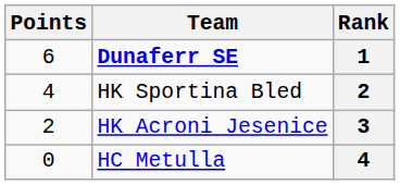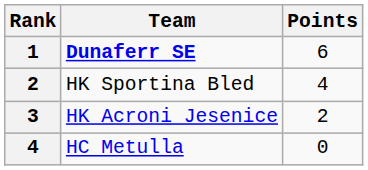 <table class="wikitable" style="text-align: center;">
 <tr>
+<th>Rank</th>
+<th>Team</th>
 <th>Points</th>
-<th>Team</th>
-<th>Rank</th>
 </tr>
 <tr>
+<th>1</th>
+<td style="text-align: left;"> <strong><a href='#'>Dunaferr SE</a></strong></td>
 <td>6</td>
-<td style="text-align: left;"> <strong><a href='#'>Dunaferr SE</a></strong></td>
-<th>1</th>
 </tr>
 <tr>
+<th>2</th>
+<td style="text-align: left;"> HK Sportina Bled</td>
 <td>4</td>
-<td style="text-align: left;"> HK Sportina Bled</td>
-<th>2</th>
 </tr>
 <tr>
+<th>3</th>
+<td style="text-align: left;"> <a href='#'>HK Acroni Jesenice</a></td>
 <td>2</td>
-<td style="text-align: left;"> <a href='#'>HK Acroni Jesenice</a></td>
-<th>3</th>
 </tr>
 <tr>
+<th>4</th>
+<td style="text-align: left;"> <a href='#'>HC Metulla</a></td>
 <td>0</td>
-<td style="text-align: left;"> <a href='#'>HC Metulla</a></td>
-<th>4</th>
 </tr>
 </table>
